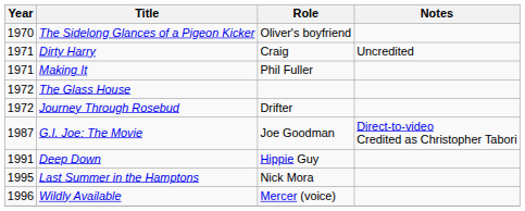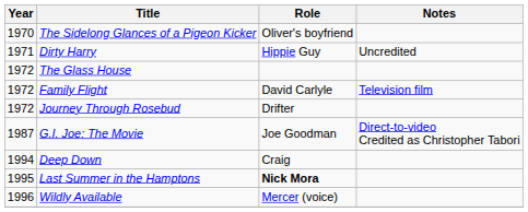 <table class="wikitable sortable plainrowheaders" style="white-space:nowrap">
 <tr>
 <th>Year</th>
 <th>Title</th>
 <th>Role</th>
 <th>Notes</th>
 </tr>
 <tr>
 <td>1970</td>
 <td><em><a href='#'>The Sidelong Glances of a Pigeon Kicker</a></em></td>
 <td>Oliver's boyfriend</td>
 </tr>
 <tr>
 <td>1971</td>
 <td><em><a href='#'>Dirty Harry</a></em></td>
-<td>Craig</td>
+<td><a href='#'>Hippie</a> Guy</td>
 <td>Uncredited</td>
-</tr>
-<tr>
-<td>1971</td>
-<td><em><a href='#'>Making It</a></em></td>
-<td>Phil Fuller</td>
-<td></td>
 </tr>
 <tr>
 <td>1972</td>
 <td><em><a href='#'>The Glass House</a></em></td>
 <td></td>
+</tr>
+<tr>
+<td>1972</td>
+<td><em><a href='#'>Family Flight</a></em></td>
+<td>David Carlyle</td>
+<td><a href='#'>Television film</a></td>
 </tr>
 <tr>
 <td>1972</td>
 <td><em><a href='#'>Journey Through Rosebud</a></em></td>
 <td>Drifter</td>
 <td></td>
 </tr>
 <tr>
 <td>1987</td>
 <td><em><a href='#'>G.I. Joe: The Movie</a></em></td>
 <td>Joe Goodman</td>
 <td><a href='#'>Direct-to-video</a> <br> Credited as Christopher Tabori</td>
 </tr>
 <tr>
-<td>1991</td>
+<td>1994</td>
 <td><em><a href='#'>Deep Down</a></em></td>
-<td><a href='#'>Hippie</a> Guy</td>
+<td>Craig</td>
 </tr>
 <tr>
 <td>1995</td>
 <td><em><a href='#'>Last Summer in the Hamptons</a></em></td>
-<td>Nick Mora</td>
+<td><strong>Nick Mora</strong></td>
 <td></td>
 </tr>
 <tr>
 <td>1996</td>
 <td><em><a href='#'>Wildly Available</a></em></td>
 <td><a href='#'>Mercer</a> (voice)</td>
 <td></td>
 </tr>
 <tr>
 </tr>
 </table>
